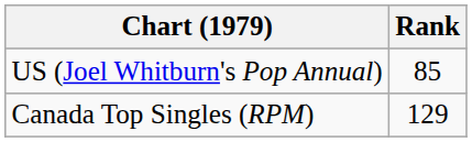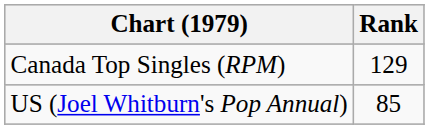 <table class="wikitable">
 <tr>
 <th>Chart (1979)</th>
 <th style="text-align:center;">Rank</th>
 </tr>
 <tr>
+<td>Canada Top Singles (<em>RPM</em>)</td>
+<td style="text-align:center;">129</td>
+</tr>
+<tr>
 <td>US (<a href='#'>Joel Whitburn</a>'s <em>Pop Annual</em>)</td>
 <td style="text-align:center;">85</td>
 </tr>
-<tr>
-<td>Canada Top Singles (<em>RPM</em>)</td>
-<td style="text-align:center;">129</td>
-</tr>
 </table>
